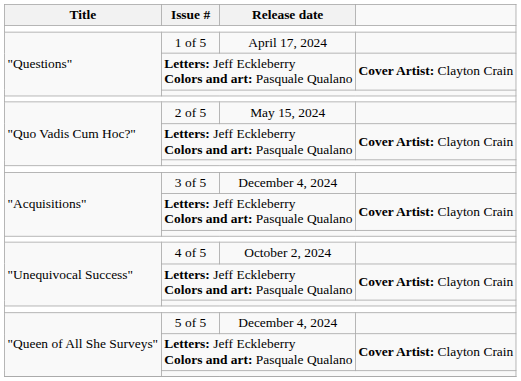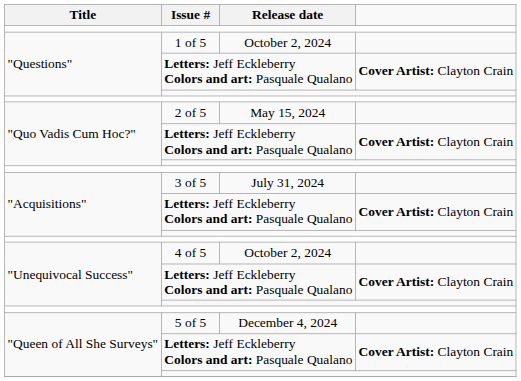 <table class="wikitable">
 <tr>
 <th>Title</th>
 <th>Issue #</th>
 <th>Release date</th>
 </tr>
 <tr>
 <td colspan="6" bgcolor="#FFFFFF"></td>
 </tr>
 <tr>
 <td colspan="1" rowspan="3">"Questions"</td>
 <td align="center">1 of 5</td>
-<td align="center">April 17, 2024</td>
+<td align="center">October 2, 2024</td>
 </tr>
 <tr>
 <td colspan="2" rowspan="1"><strong>Letters:</strong> Jeff Eckleberry<br><strong>Colors and art:</strong> Pasquale Qualano</td>
 <td><strong>Cover Artist:</strong> Clayton Crain<br></td>
 </tr>
 <tr>
 <td colspan="6"></td>
 </tr>
 <tr>
 <td colspan="6" bgcolor="#FFFFFF"></td>
 </tr>
 <tr>
 <td colspan="1" rowspan="3">"Quo Vadis Cum Hoc?"</td>
 <td align="center">2 of 5</td>
 <td align="center">May 15, 2024</td>
 </tr>
 <tr>
 <td colspan="2" rowspan="1"><strong>Letters:</strong> Jeff Eckleberry<br><strong>Colors and art:</strong> Pasquale Qualano</td>
 <td><strong>Cover Artist:</strong> Clayton Crain<br></td>
 </tr>
 <tr>
 <td colspan="6"></td>
 </tr>
 <tr>
 <td colspan="6" bgcolor="#FFFFFF"></td>
 </tr>
 <tr>
 <td colspan="1" rowspan="3">"Acquisitions"</td>
 <td align="center">3 of 5</td>
-<td align="center">December 4, 2024</td>
+<td align="center">July 31, 2024</td>
 </tr>
 <tr>
 <td colspan="2" rowspan="1"><strong>Letters:</strong> Jeff Eckleberry<br><strong>Colors and art:</strong> Pasquale Qualano</td>
 <td><strong>Cover Artist:</strong> Clayton Crain<br></td>
 </tr>
 <tr>
 <td colspan="6"></td>
 </tr>
 <tr>
 <td colspan="6" bgcolor="#FFFFFF"></td>
 </tr>
 <tr>
 <td colspan="1" rowspan="3">"Unequivocal Success"</td>
 <td align="center">4 of 5</td>
 <td align="center">October 2, 2024</td>
 </tr>
 <tr>
 <td colspan="2" rowspan="1"><strong>Letters:</strong> Jeff Eckleberry<br><strong>Colors and art:</strong> Pasquale Qualano</td>
 <td><strong>Cover Artist:</strong> Clayton Crain<br></td>
 </tr>
 <tr>
 <td colspan="6"></td>
 </tr>
 <tr>
 <td colspan="6" bgcolor="#FFFFFF"></td>
 </tr>
 <tr>
 <td colspan="1" rowspan="3">"Queen of All She Surveys"</td>
 <td align="center">5 of 5</td>
 <td align="center">December 4, 2024</td>
 </tr>
 <tr>
 <td colspan="2" rowspan="1"><strong>Letters:</strong> Jeff Eckleberry<br><strong>Colors and art:</strong> Pasquale Qualano</td>
 <td><strong>Cover Artist:</strong> Clayton Crain<br></td>
 </tr>
 <tr>
 <td colspan="6"></td>
 </tr>
 <tr>
 </tr>
 </table>
